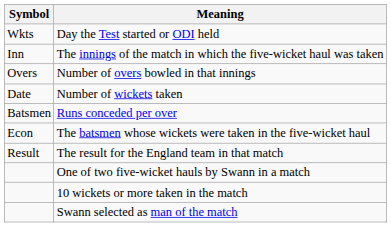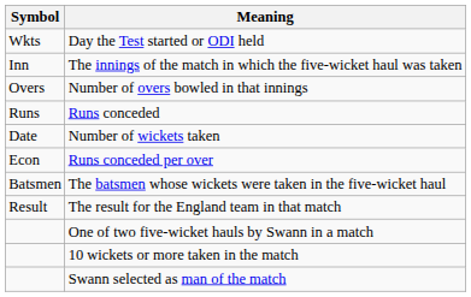 <table class="wikitable">
 <tr>
 <th>Symbol</th>
 <th>Meaning</th>
 </tr>
 <tr>
 <td>Wkts</td>
 <td>Day the <a href='#'>Test</a> started or <a href='#'>ODI</a> held</td>
 </tr>
 <tr>
 <td>Inn</td>
 <td>The <a href='#'>innings</a> of the match in which the five-wicket haul was taken</td>
 </tr>
 <tr>
 <td>Overs</td>
 <td>Number of <a href='#'>overs</a> bowled in that innings</td>
 </tr>
 <tr>
+<td>Runs</td>
+<td><a href='#'>Runs</a> conceded</td>
+</tr>
+<tr>
 <td>Date</td>
 <td>Number of <a href='#'>wickets</a> taken</td>
 </tr>
 <tr>
-<td>Batsmen</td>
+<td>Econ</td>
 <td><a href='#'>Runs conceded per over</a></td>
 </tr>
 <tr>
-<td>Econ</td>
+<td>Batsmen</td>
 <td>The <a href='#'>batsmen</a> whose wickets were taken in the five-wicket haul</td>
 </tr>
 <tr>
 <td>Result</td>
 <td>The result for the England team in that match</td>
 </tr>
 <tr>
 <td></td>
 <td>One of two five-wicket hauls by Swann in a match</td>
 </tr>
 <tr>
 <td></td>
 <td>10 wickets or more taken in the match</td>
 </tr>
 <tr>
 <td></td>
 <td>Swann selected as <a href='#'>man of the match</a></td>
 </tr>
 </table>
